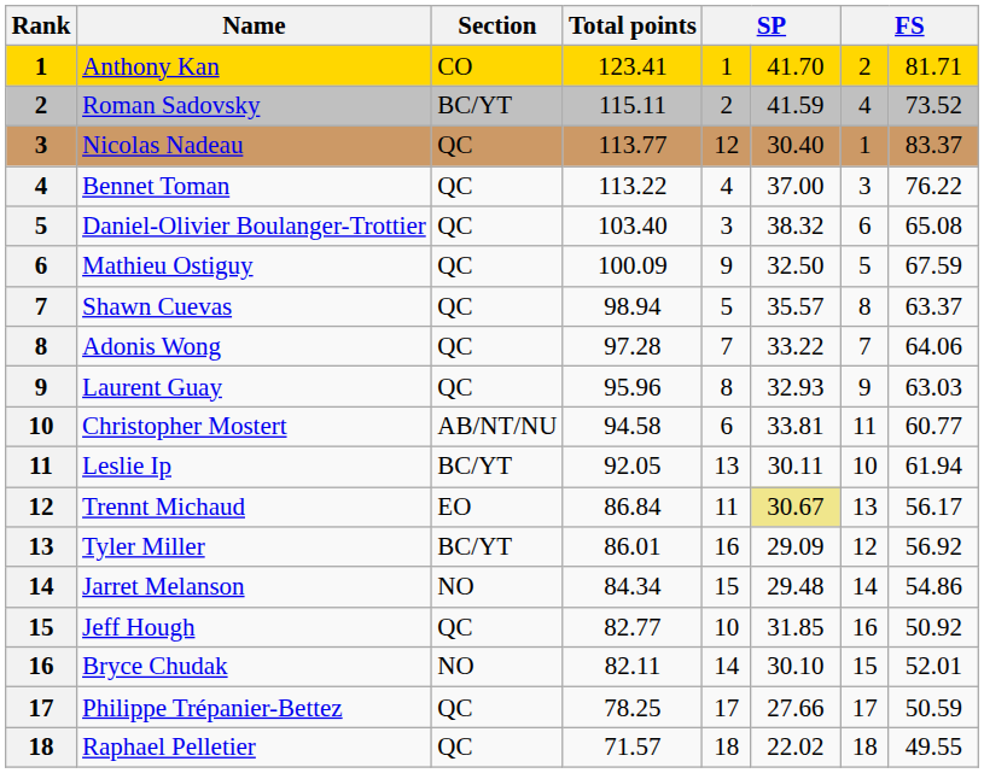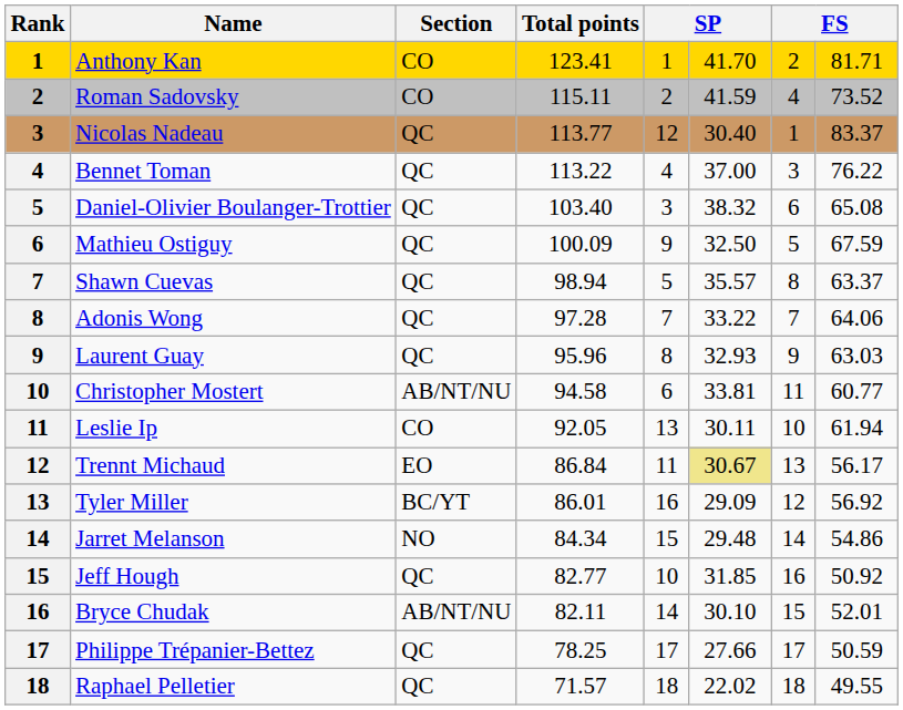 <table class="wikitable sortable">
 <tr>
 <th>Rank</th>
 <th>Name</th>
 <th>Section</th>
 <th>Total points</th>
 <th colspan="2" width="80px"><a href='#'>SP</a></th>
 <th colspan="2" width="80px"><a href='#'>FS</a></th>
 </tr>
 <tr bgcolor="gold">
 <td align="center"><strong>1</strong></td>
 <td><a href='#'>Anthony Kan</a></td>
 <td>CO</td>
 <td align="center">123.41</td>
 <td align="center">1</td>
 <td align="center">41.70</td>
 <td align="center">2</td>
 <td align="center">81.71</td>
 </tr>
 <tr bgcolor="silver">
 <td align="center"><strong>2</strong></td>
 <td><a href='#'>Roman Sadovsky</a></td>
-<td>BC/YT</td>
+<td>CO</td>
 <td align="center">115.11</td>
 <td align="center">2</td>
 <td align="center">41.59</td>
 <td align="center">4</td>
 <td align="center">73.52</td>
 </tr>
 <tr bgcolor="cc9966">
 <td align="center"><strong>3</strong></td>
 <td><a href='#'>Nicolas Nadeau</a></td>
 <td>QC</td>
 <td align="center">113.77</td>
 <td align="center">12</td>
 <td align="center">30.40</td>
 <td align="center">1</td>
 <td align="center">83.37</td>
 </tr>
 <tr>
 <th>4</th>
 <td><a href='#'>Bennet Toman</a></td>
 <td>QC</td>
 <td align="center">113.22</td>
 <td align="center">4</td>
 <td align="center">37.00</td>
 <td align="center">3</td>
 <td align="center">76.22</td>
 </tr>
 <tr>
 <th>5</th>
 <td><a href='#'>Daniel-Olivier Boulanger-Trottier</a></td>
 <td>QC</td>
 <td align="center">103.40</td>
 <td align="center">3</td>
 <td align="center">38.32</td>
 <td align="center">6</td>
 <td align="center">65.08</td>
 </tr>
 <tr>
 <th>6</th>
 <td><a href='#'>Mathieu Ostiguy</a></td>
 <td>QC</td>
 <td align="center">100.09</td>
 <td align="center">9</td>
 <td align="center">32.50</td>
 <td align="center">5</td>
 <td align="center">67.59</td>
 </tr>
 <tr>
 <th>7</th>
 <td><a href='#'>Shawn Cuevas</a></td>
 <td>QC</td>
 <td align="center">98.94</td>
 <td align="center">5</td>
 <td align="center">35.57</td>
 <td align="center">8</td>
 <td align="center">63.37</td>
 </tr>
 <tr>
 <th>8</th>
 <td><a href='#'>Adonis Wong</a></td>
 <td>QC</td>
 <td align="center">97.28</td>
 <td align="center">7</td>
 <td align="center">33.22</td>
 <td align="center">7</td>
 <td align="center">64.06</td>
 </tr>
 <tr>
 <th>9</th>
 <td><a href='#'>Laurent Guay</a></td>
 <td>QC</td>
 <td align="center">95.96</td>
 <td align="center">8</td>
 <td align="center">32.93</td>
 <td align="center">9</td>
 <td align="center">63.03</td>
 </tr>
 <tr>
 <th>10</th>
 <td><a href='#'>Christopher Mostert</a></td>
 <td>AB/NT/NU</td>
 <td align="center">94.58</td>
 <td align="center">6</td>
 <td align="center">33.81</td>
 <td align="center">11</td>
 <td align="center">60.77</td>
 </tr>
 <tr>
 <th>11</th>
 <td><a href='#'>Leslie Ip</a></td>
-<td>BC/YT</td>
+<td>CO</td>
 <td align="center">92.05</td>
 <td align="center">13</td>
 <td align="center">30.11</td>
 <td align="center">10</td>
 <td align="center">61.94</td>
 </tr>
 <tr>
 <th>12</th>
 <td><a href='#'>Trennt Michaud</a></td>
 <td>EO</td>
 <td align="center">86.84</td>
 <td align="center">11</td>
 <td align="center" style="background: khaki;">30.67</td>
 <td align="center">13</td>
 <td align="center">56.17</td>
 </tr>
 <tr>
 <th>13</th>
 <td><a href='#'>Tyler Miller</a></td>
 <td>BC/YT</td>
 <td align="center">86.01</td>
 <td align="center">16</td>
 <td align="center">29.09</td>
 <td align="center">12</td>
 <td align="center">56.92</td>
 </tr>
 <tr>
 <th>14</th>
 <td><a href='#'>Jarret Melanson</a></td>
 <td>NO</td>
 <td align="center">84.34</td>
 <td align="center">15</td>
 <td align="center">29.48</td>
 <td align="center">14</td>
 <td align="center">54.86</td>
 </tr>
 <tr>
 <th>15</th>
 <td><a href='#'>Jeff Hough</a></td>
 <td>QC</td>
 <td align="center">82.77</td>
 <td align="center">10</td>
 <td align="center">31.85</td>
 <td align="center">16</td>
 <td align="center">50.92</td>
 </tr>
 <tr>
 <th>16</th>
 <td><a href='#'>Bryce Chudak</a></td>
-<td>NO</td>
+<td>AB/NT/NU</td>
 <td align="center">82.11</td>
 <td align="center">14</td>
 <td align="center">30.10</td>
 <td align="center">15</td>
 <td align="center">52.01</td>
 </tr>
 <tr>
 <th>17</th>
 <td><a href='#'>Philippe Trépanier-Bettez</a></td>
 <td>QC</td>
 <td align="center">78.25</td>
 <td align="center">17</td>
 <td align="center">27.66</td>
 <td align="center">17</td>
 <td align="center">50.59</td>
 </tr>
 <tr>
 <th>18</th>
 <td><a href='#'>Raphael Pelletier</a></td>
 <td>QC</td>
 <td align="center">71.57</td>
 <td align="center">18</td>
 <td align="center">22.02</td>
 <td align="center">18</td>
 <td align="center">49.55</td>
 </tr>
 </table>
